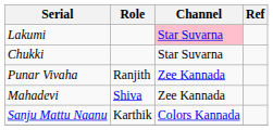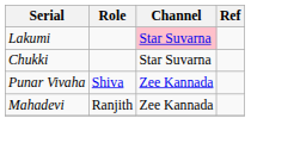 <table class="wikitable sortable">
 <tr>
 <th>Serial</th>
 <th>Role</th>
 <th>Channel</th>
 <th>Ref</th>
 </tr>
 <tr>
 <td><em>Lakumi</em></td>
 <td></td>
 <td style="background: pink;"><a href='#'>Star Suvarna</a></td>
 <td></td>
 </tr>
 <tr>
 <td><em>Chukki</em></td>
 <td></td>
 <td>Star Suvarna</td>
 <td></td>
 </tr>
 <tr>
 <td><em>Punar Vivaha</em></td>
-<td>Ranjith</td>
+<td><a href='#'>Shiva</a></td>
 <td><a href='#'>Zee Kannada</a></td>
 <td></td>
 </tr>
 <tr>
 <td><em>Mahadevi</em></td>
-<td><a href='#'>Shiva</a></td>
+<td>Ranjith</td>
 <td>Zee Kannada</td>
-<td></td>
-</tr>
-<tr>
-<td><em><a href='#'>Sanju Mattu Naanu</a></em></td>
-<td>Karthik</td>
-<td><a href='#'>Colors Kannada</a></td>
 <td></td>
 </tr>
 <tr>
 </tr>
 </table>
